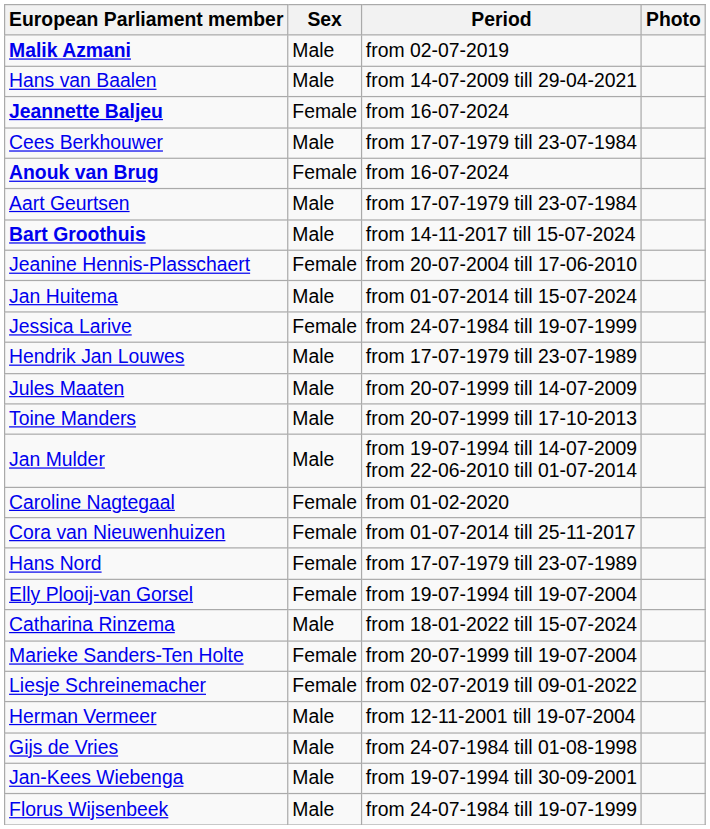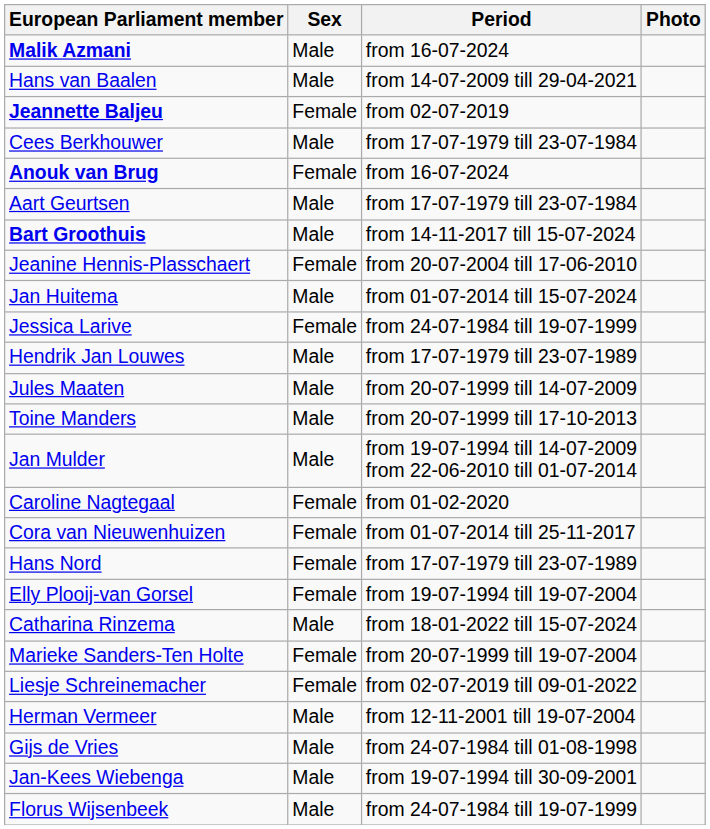 <table class="wikitable vatop">
 <tr>
 <th>European Parliament member</th>
 <th>Sex</th>
 <th>Period</th>
 <th>Photo</th>
 </tr>
 <tr>
 <td><strong><a href='#'>Malik Azmani</a></strong></td>
 <td>Male</td>
-<td>from 02-07-2019</td>
+<td>from 16-07-2024</td>
 <td></td>
 </tr>
 <tr>
 <td><a href='#'>Hans van Baalen</a></td>
 <td>Male</td>
 <td>from 14-07-2009 till 29-04-2021</td>
 <td></td>
 </tr>
 <tr>
 <td><strong><a href='#'>Jeannette Baljeu</a></strong></td>
 <td>Female</td>
-<td>from 16-07-2024</td>
+<td>from 02-07-2019</td>
 <td></td>
 </tr>
 <tr>
 <td><a href='#'>Cees Berkhouwer</a></td>
 <td>Male</td>
 <td>from 17-07-1979 till 23-07-1984</td>
 <td></td>
 </tr>
 <tr>
 <td><strong><a href='#'>Anouk van Brug</a></strong></td>
 <td>Female</td>
 <td>from 16-07-2024</td>
 <td></td>
 </tr>
 <tr>
 <td><a href='#'>Aart Geurtsen</a></td>
 <td>Male</td>
 <td>from 17-07-1979 till 23-07-1984</td>
 <td></td>
 </tr>
 <tr>
 <td><strong><a href='#'>Bart Groothuis</a></strong></td>
 <td>Male</td>
 <td>from 14-11-2017 till 15-07-2024</td>
 <td></td>
 </tr>
 <tr>
 <td><a href='#'>Jeanine Hennis-Plasschaert</a></td>
 <td>Female</td>
 <td>from 20-07-2004 till 17-06-2010</td>
 <td></td>
 </tr>
 <tr>
 <td><a href='#'>Jan Huitema</a></td>
 <td>Male</td>
 <td>from 01-07-2014 till 15-07-2024</td>
 <td></td>
 </tr>
 <tr>
 <td><a href='#'>Jessica Larive</a></td>
 <td>Female</td>
 <td>from 24-07-1984 till 19-07-1999</td>
 <td></td>
 </tr>
 <tr>
 <td><a href='#'>Hendrik Jan Louwes</a></td>
 <td>Male</td>
 <td>from 17-07-1979 till 23-07-1989</td>
 <td></td>
 </tr>
 <tr>
 <td><a href='#'>Jules Maaten</a></td>
 <td>Male</td>
 <td>from 20-07-1999 till 14-07-2009</td>
 <td></td>
 </tr>
 <tr>
 <td><a href='#'>Toine Manders</a></td>
 <td>Male</td>
 <td>from 20-07-1999 till 17-10-2013</td>
 <td></td>
 </tr>
 <tr>
 <td><a href='#'>Jan Mulder</a></td>
 <td>Male</td>
 <td>from 19-07-1994 till 14-07-2009 <br> from 22-06-2010 till 01-07-2014</td>
 <td></td>
 </tr>
 <tr>
 <td><a href='#'>Caroline Nagtegaal</a></td>
 <td>Female</td>
 <td>from 01-02-2020</td>
 <td></td>
 </tr>
 <tr>
 <td><a href='#'>Cora van Nieuwenhuizen</a></td>
 <td>Female</td>
 <td>from 01-07-2014 till 25-11-2017</td>
 <td></td>
 </tr>
 <tr>
 <td><a href='#'>Hans Nord</a></td>
 <td>Female</td>
 <td>from 17-07-1979 till 23-07-1989</td>
 <td></td>
 </tr>
 <tr>
 <td><a href='#'>Elly Plooij-van Gorsel</a></td>
 <td>Female</td>
 <td>from 19-07-1994 till 19-07-2004</td>
 <td></td>
 </tr>
 <tr>
 <td><a href='#'>Catharina Rinzema</a></td>
 <td>Male</td>
 <td>from 18-01-2022 till 15-07-2024</td>
 <td></td>
 </tr>
 <tr>
 <td><a href='#'>Marieke Sanders-Ten Holte</a></td>
 <td>Female</td>
 <td>from 20-07-1999 till 19-07-2004</td>
 <td></td>
 </tr>
 <tr>
 <td><a href='#'>Liesje Schreinemacher</a></td>
 <td>Female</td>
 <td>from 02-07-2019 till 09-01-2022</td>
 <td></td>
 </tr>
 <tr>
 <td><a href='#'>Herman Vermeer</a></td>
 <td>Male</td>
 <td>from 12-11-2001 till 19-07-2004</td>
 <td></td>
 </tr>
 <tr>
 <td><a href='#'>Gijs de Vries</a></td>
 <td>Male</td>
 <td>from 24-07-1984 till 01-08-1998</td>
 <td></td>
 </tr>
 <tr>
 <td><a href='#'>Jan-Kees Wiebenga</a></td>
 <td>Male</td>
 <td>from 19-07-1994 till 30-09-2001</td>
 <td></td>
 </tr>
 <tr>
 <td><a href='#'>Florus Wijsenbeek</a></td>
 <td>Male</td>
 <td>from 24-07-1984 till 19-07-1999</td>
 <td></td>
 </tr>
 </table>
